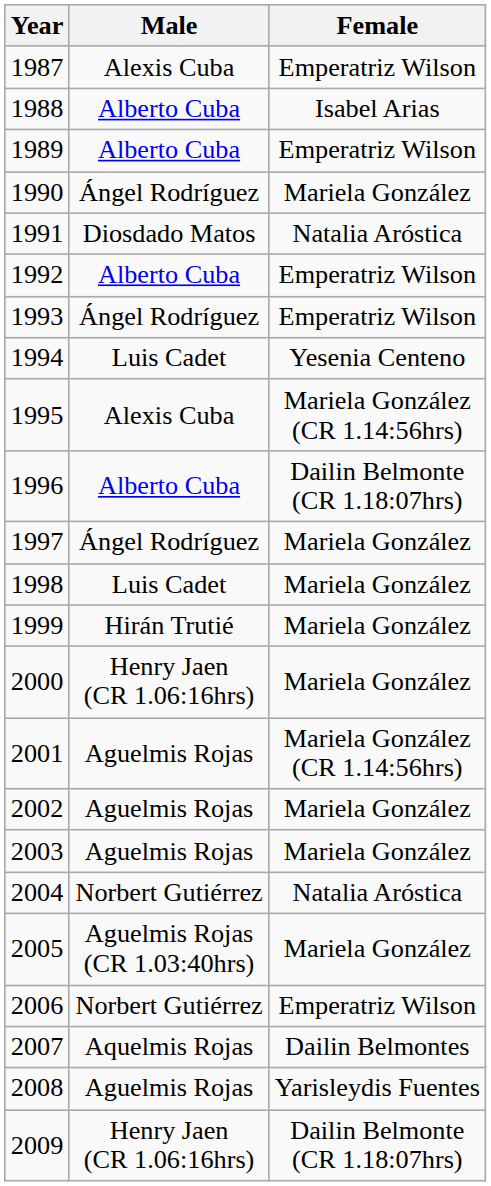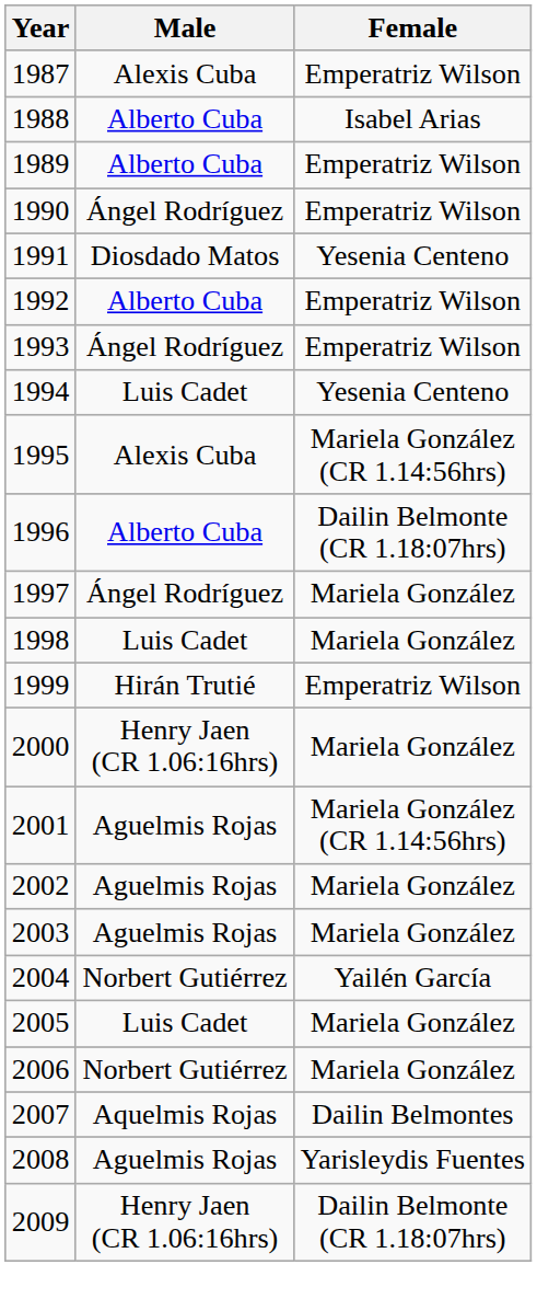 <table class="wikitable" style="text-align:center;">
 <tr>
 <th>Year</th>
 <th>Male</th>
 <th>Female</th>
 </tr>
 <tr>
 <td>1987</td>
 <td>Alexis Cuba</td>
 <td>Emperatriz Wilson</td>
 </tr>
 <tr>
 <td>1988</td>
 <td><a href='#'>Alberto Cuba</a></td>
 <td>Isabel Arias</td>
 </tr>
 <tr>
 <td>1989</td>
 <td><a href='#'>Alberto Cuba</a></td>
 <td>Emperatriz Wilson</td>
 </tr>
 <tr>
 <td>1990</td>
 <td>Ángel Rodríguez</td>
-<td>Mariela González</td>
+<td>Emperatriz Wilson</td>
 </tr>
 <tr>
 <td>1991</td>
 <td>Diosdado Matos</td>
-<td>Natalia Aróstica</td>
+<td>Yesenia Centeno</td>
 </tr>
 <tr>
 <td>1992</td>
 <td><a href='#'>Alberto Cuba</a></td>
 <td>Emperatriz Wilson</td>
 </tr>
 <tr>
 <td>1993</td>
 <td>Ángel Rodríguez</td>
 <td>Emperatriz Wilson</td>
 </tr>
 <tr>
 <td>1994</td>
 <td>Luis Cadet</td>
 <td>Yesenia Centeno</td>
 </tr>
 <tr>
 <td>1995</td>
 <td>Alexis Cuba</td>
 <td>Mariela González <br>(CR 1.14:56hrs)</td>
 </tr>
 <tr>
 <td>1996</td>
 <td><a href='#'>Alberto Cuba</a></td>
 <td>Dailin Belmonte <br>(CR 1.18:07hrs)</td>
 </tr>
 <tr>
 <td>1997</td>
 <td>Ángel Rodríguez</td>
 <td>Mariela González</td>
 </tr>
 <tr>
 <td>1998</td>
 <td>Luis Cadet</td>
 <td>Mariela González</td>
 </tr>
 <tr>
 <td>1999</td>
 <td>Hirán Trutié</td>
-<td>Mariela González</td>
+<td>Emperatriz Wilson</td>
 </tr>
 <tr>
 <td>2000</td>
 <td>Henry Jaen<br>(CR 1.06:16hrs)</td>
 <td>Mariela González</td>
 </tr>
 <tr>
 <td>2001</td>
 <td>Aguelmis Rojas</td>
 <td>Mariela González <br>(CR 1.14:56hrs)</td>
 </tr>
 <tr>
 <td>2002</td>
 <td>Aguelmis Rojas</td>
 <td>Mariela González</td>
 </tr>
 <tr>
 <td>2003</td>
 <td>Aguelmis Rojas</td>
 <td>Mariela González</td>
 </tr>
 <tr>
 <td>2004</td>
 <td>Norbert Gutiérrez</td>
-<td>Natalia Aróstica</td>
+<td>Yailén García</td>
 </tr>
 <tr>
 <td>2005</td>
-<td>Aguelmis Rojas <br>(CR 1.03:40hrs)</td>
+<td>Luis Cadet</td>
 <td>Mariela González</td>
 </tr>
 <tr>
 <td>2006</td>
 <td>Norbert Gutiérrez</td>
-<td>Emperatriz Wilson</td>
+<td>Mariela González</td>
 </tr>
 <tr>
 <td>2007</td>
 <td>Aquelmis Rojas</td>
 <td>Dailin Belmontes</td>
 </tr>
 <tr>
 <td>2008</td>
 <td>Aguelmis Rojas</td>
 <td>Yarisleydis Fuentes</td>
 </tr>
 <tr>
 <td>2009</td>
 <td>Henry Jaen<br>(CR 1.06:16hrs)</td>
 <td>Dailin Belmonte <br>(CR 1.18:07hrs)</td>
 </tr>
 </table>
